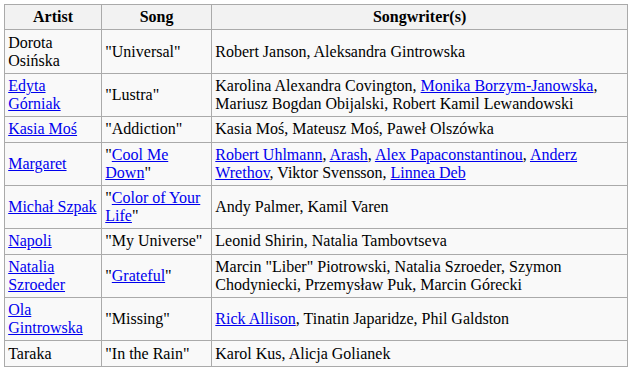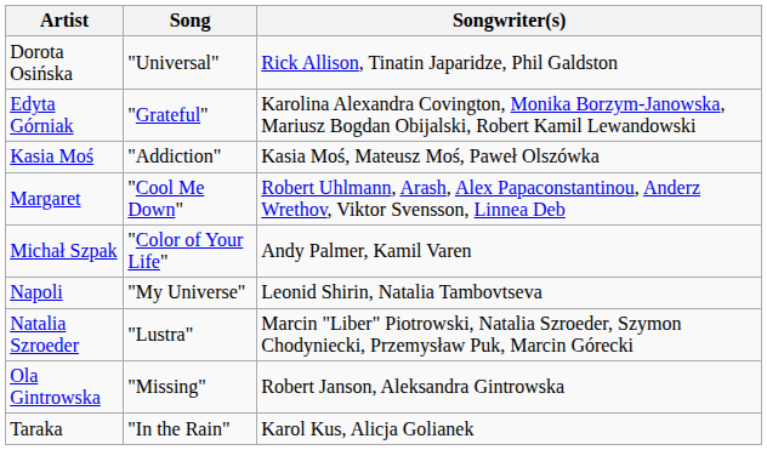 <table class="sortable wikitable" style="margin: 1em auto 1em auto">
 <tr>
 <th>Artist</th>
 <th>Song</th>
 <th>Songwriter(s)</th>
 </tr>
 <tr>
 <td>Dorota Osińska</td>
 <td>"Universal"</td>
-<td>Robert Janson, Aleksandra Gintrowska</td>
+<td><a href='#'>Rick Allison</a>, Tinatin Japaridze, Phil Galdston</td>
 </tr>
 <tr>
 <td><a href='#'>Edyta Górniak</a></td>
-<td>"Lustra"</td>
+<td>"<a href='#'>Grateful</a>"</td>
 <td>Karolina Alexandra Covington, <a href='#'>Monika Borzym-Janowska</a>, Mariusz Bogdan Obijalski, Robert Kamil Lewandowski</td>
 </tr>
 <tr>
 <td><a href='#'>Kasia Moś</a></td>
 <td>"Addiction"</td>
 <td>Kasia Moś, Mateusz Moś, Paweł Olszówka</td>
 </tr>
 <tr>
 <td><a href='#'>Margaret</a></td>
 <td>"<a href='#'>Cool Me Down</a>"</td>
 <td><a href='#'>Robert Uhlmann</a>, <a href='#'>Arash</a>, <a href='#'>Alex Papaconstantinou</a>, <a href='#'>Anderz Wrethov</a>, Viktor Svensson, <a href='#'>Linnea Deb</a></td>
 </tr>
 <tr>
 <td><a href='#'>Michał Szpak</a></td>
 <td>"<a href='#'>Color of Your Life</a>"</td>
 <td>Andy Palmer, Kamil Varen</td>
 </tr>
 <tr>
 <td><a href='#'>Napoli</a></td>
 <td>"My Universe"</td>
 <td>Leonid Shirin, Natalia Tambovtseva</td>
 </tr>
 <tr>
 <td><a href='#'>Natalia Szroeder</a></td>
-<td>"<a href='#'>Grateful</a>"</td>
+<td>"Lustra"</td>
 <td>Marcin "Liber" Piotrowski, Natalia Szroeder, Szymon Chodyniecki, Przemysław Puk, Marcin Górecki</td>
 </tr>
 <tr>
 <td><a href='#'>Ola Gintrowska</a></td>
 <td>"Missing"</td>
-<td><a href='#'>Rick Allison</a>, Tinatin Japaridze, Phil Galdston</td>
+<td>Robert Janson, Aleksandra Gintrowska</td>
 </tr>
 <tr>
 <td>Taraka</td>
 <td>"In the Rain"</td>
 <td>Karol Kus, Alicja Golianek</td>
 </tr>
 </table>
